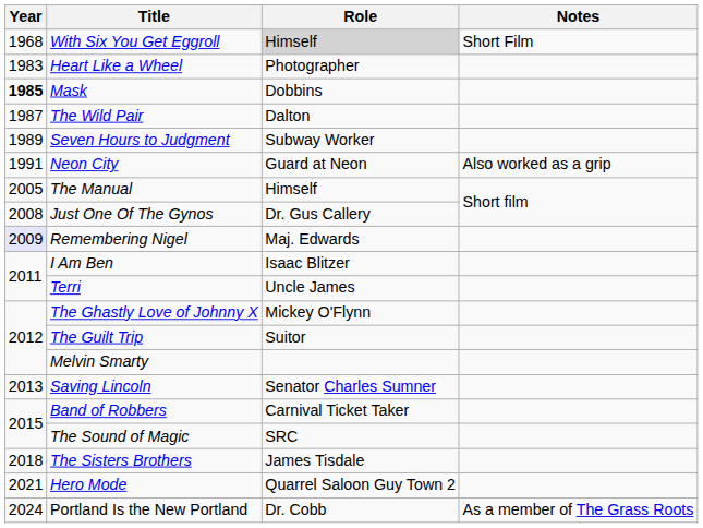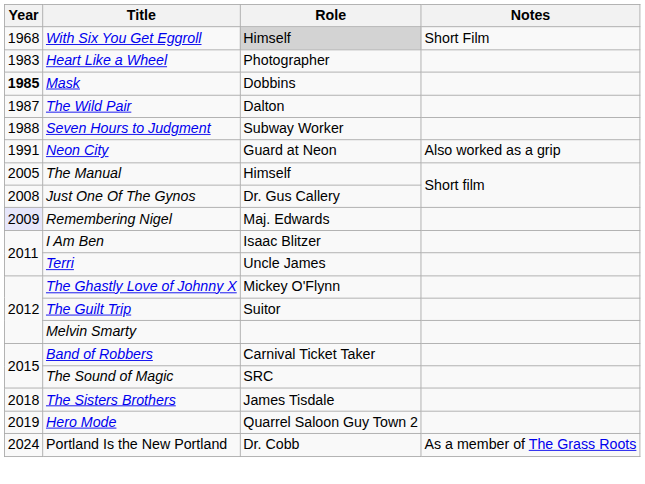 <table class="wikitable">
 <tr>
 <th>Year</th>
 <th>Title</th>
 <th>Role</th>
 <th>Notes</th>
 </tr>
 <tr>
 <td>1968</td>
 <td><em><a href='#'>With Six You Get Eggroll</a></em></td>
 <td style="background: lightgrey;">Himself</td>
 <td>Short Film</td>
 </tr>
 <tr>
 <td>1983</td>
 <td><a href='#'><em>Heart Like a Wheel</em></a></td>
 <td>Photographer</td>
 <td></td>
 </tr>
 <tr>
 <td><strong>1985</strong></td>
 <td><a href='#'><em>Mask</em></a></td>
 <td>Dobbins</td>
 <td></td>
 </tr>
 <tr>
 <td>1987</td>
 <td><em><a href='#'>The Wild Pair</a></em></td>
 <td>Dalton</td>
 <td></td>
 </tr>
 <tr>
-<td>1989</td>
+<td>1988</td>
 <td><em><a href='#'>Seven Hours to Judgment</a></em></td>
 <td>Subway Worker</td>
 <td></td>
 </tr>
 <tr>
 <td>1991</td>
 <td><em><a href='#'>Neon City</a></em></td>
 <td>Guard at Neon</td>
 <td>Also worked as a grip</td>
 </tr>
 <tr>
 <td>2005</td>
 <td><em>The Manual</em></td>
 <td>Himself</td>
 <td rowspan="2">Short film</td>
 </tr>
 <tr>
 <td>2008</td>
 <td><em>Just One Of The Gynos</em></td>
 <td>Dr. Gus Callery</td>
 </tr>
 <tr>
 <td style="background: lavender;">2009</td>
 <td><em>Remembering Nigel</em></td>
 <td>Maj. Edwards</td>
 <td></td>
 </tr>
 <tr>
 <td rowspan=2>2011</td>
 <td><em>I Am Ben</em></td>
 <td>Isaac Blitzer</td>
 <td></td>
 </tr>
 <tr>
 <td><a href='#'><em>Terri</em></a></td>
 <td>Uncle James</td>
 <td></td>
 </tr>
 <tr>
 <td rowspan=3>2012</td>
 <td><em><a href='#'>The Ghastly Love of Johnny X</a></em></td>
 <td>Mickey O'Flynn</td>
 <td></td>
 </tr>
 <tr>
 <td><a href='#'><em>The Guilt Trip</em></a></td>
 <td>Suitor</td>
 <td></td>
 </tr>
 <tr>
 <td><em>Melvin Smarty</em></td>
 <td></td>
 <td></td>
 </tr>
 <tr>
-<td>2013</td>
-<td><em><a href='#'>Saving Lincoln</a></em></td>
-<td>Senator <a href='#'>Charles Sumner</a></td>
-<td></td>
-</tr>
-<tr>
 <td rowspan="2">2015</td>
 <td><em><a href='#'>Band of Robbers</a></em></td>
 <td>Carnival Ticket Taker</td>
 <td></td>
 </tr>
 <tr>
 <td><em>The Sound of Magic</em></td>
 <td>SRC</td>
 <td></td>
 </tr>
 <tr>
 <td>2018</td>
 <td><em><a href='#'>The Sisters Brothers</a></em></td>
 <td>James Tisdale</td>
 <td></td>
 </tr>
 <tr>
-<td>2021</td>
+<td>2019</td>
 <td><em><a href='#'>Hero Mode</a></em></td>
 <td>Quarrel Saloon Guy Town 2</td>
 <td></td>
 </tr>
 <tr>
 <td>2024</td>
 <td>Portland Is the New Portland</td>
 <td>Dr. Cobb</td>
 <td>As a member of <a href='#'>The Grass Roots</a></td>
 </tr>
 </table>
